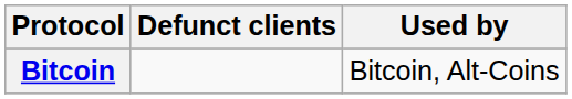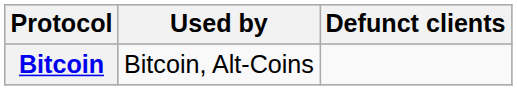 <table class="wikitable sortable">
 <tr>
 <th>Protocol</th>
+<th>Used by</th>
 <th>Defunct clients</th>
-<th>Used by</th>
 </tr>
 <tr>
 <th><a href='#'>Bitcoin</a></th>
+<td>Bitcoin, Alt-Coins</td>
 <td></td>
-<td>Bitcoin, Alt-Coins</td>
 </tr>
 </table>
